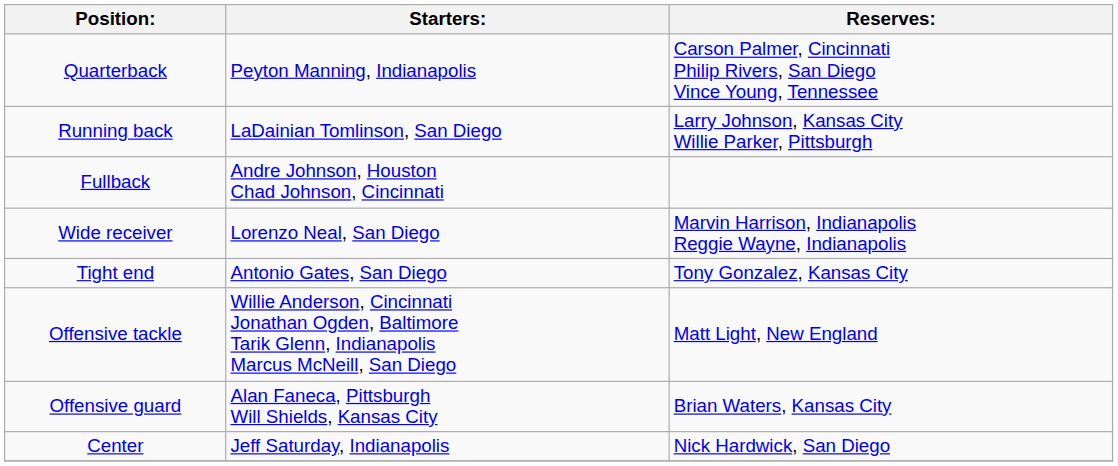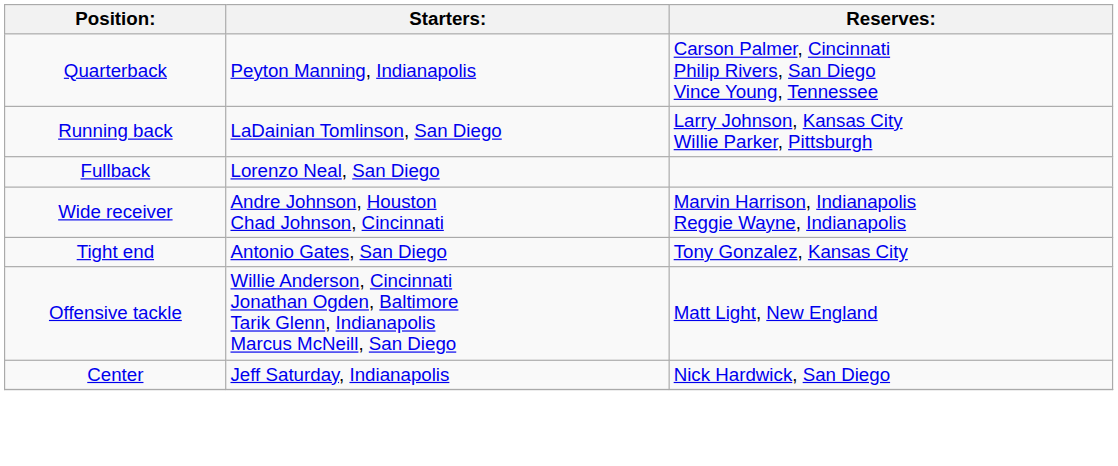 <table class="wikitable" width=75%>
 <tr>
 <th width=20%>Position:</th>
 <th width=40%>Starters:</th>
 <th width=40%>Reserves:</th>
 </tr>
 <tr>
 <td align=center><a href='#'>Quarterback</a></td>
 <td> <a href='#'>Peyton Manning</a>, <a href='#'>Indianapolis</a></td>
 <td> <a href='#'>Carson Palmer</a>, <a href='#'>Cincinnati</a><br> <a href='#'>Philip Rivers</a>, <a href='#'>San Diego</a><br> <a href='#'>Vince Young</a>, <a href='#'>Tennessee</a></td>
 </tr>
 <tr>
 <td align=center><a href='#'>Running back</a></td>
 <td> <a href='#'>LaDainian Tomlinson</a>, <a href='#'>San Diego</a></td>
 <td> <a href='#'>Larry Johnson</a>, <a href='#'>Kansas City</a><br> <a href='#'>Willie Parker</a>, <a href='#'>Pittsburgh</a></td>
 </tr>
 <tr>
 <td align=center><a href='#'>Fullback</a></td>
-<td> <a href='#'>Andre Johnson</a>, <a href='#'>Houston</a><br> <a href='#'>Chad Johnson</a>, <a href='#'>Cincinnati</a></td>
+<td> <a href='#'>Lorenzo Neal</a>, <a href='#'>San Diego</a></td>
 </tr>
 <tr>
 <td align=center><a href='#'>Wide receiver</a></td>
-<td> <a href='#'>Lorenzo Neal</a>, <a href='#'>San Diego</a></td>
+<td> <a href='#'>Andre Johnson</a>, <a href='#'>Houston</a><br> <a href='#'>Chad Johnson</a>, <a href='#'>Cincinnati</a></td>
 <td> <a href='#'>Marvin Harrison</a>, <a href='#'>Indianapolis</a><br> <a href='#'>Reggie Wayne</a>, <a href='#'>Indianapolis</a></td>
 </tr>
 <tr>
 <td align=center><a href='#'>Tight end</a></td>
 <td> <a href='#'>Antonio Gates</a>, <a href='#'>San Diego</a></td>
 <td> <a href='#'>Tony Gonzalez</a>, <a href='#'>Kansas City</a></td>
 </tr>
 <tr>
 <td align=center><a href='#'>Offensive tackle</a></td>
 <td> <a href='#'>Willie Anderson</a>, <a href='#'>Cincinnati</a><br> <a href='#'>Jonathan Ogden</a>, <a href='#'>Baltimore</a><br> <a href='#'>Tarik Glenn</a>, <a href='#'>Indianapolis</a><br> <a href='#'>Marcus McNeill</a>, <a href='#'>San Diego</a></td>
 <td> <a href='#'>Matt Light</a>, <a href='#'>New England</a></td>
 </tr>
 <tr>
-<td align=center><a href='#'>Offensive guard</a></td>
-<td> <a href='#'>Alan Faneca</a>, <a href='#'>Pittsburgh</a><br> <a href='#'>Will Shields</a>, <a href='#'>Kansas City</a></td>
-<td> <a href='#'>Brian Waters</a>, <a href='#'>Kansas City</a></td>
-</tr>
-<tr>
 <td align=center><a href='#'>Center</a></td>
 <td> <a href='#'>Jeff Saturday</a>, <a href='#'>Indianapolis</a></td>
 <td> <a href='#'>Nick Hardwick</a>, <a href='#'>San Diego</a></td>
 </tr>
 <tr>
 </tr>
 </table>
